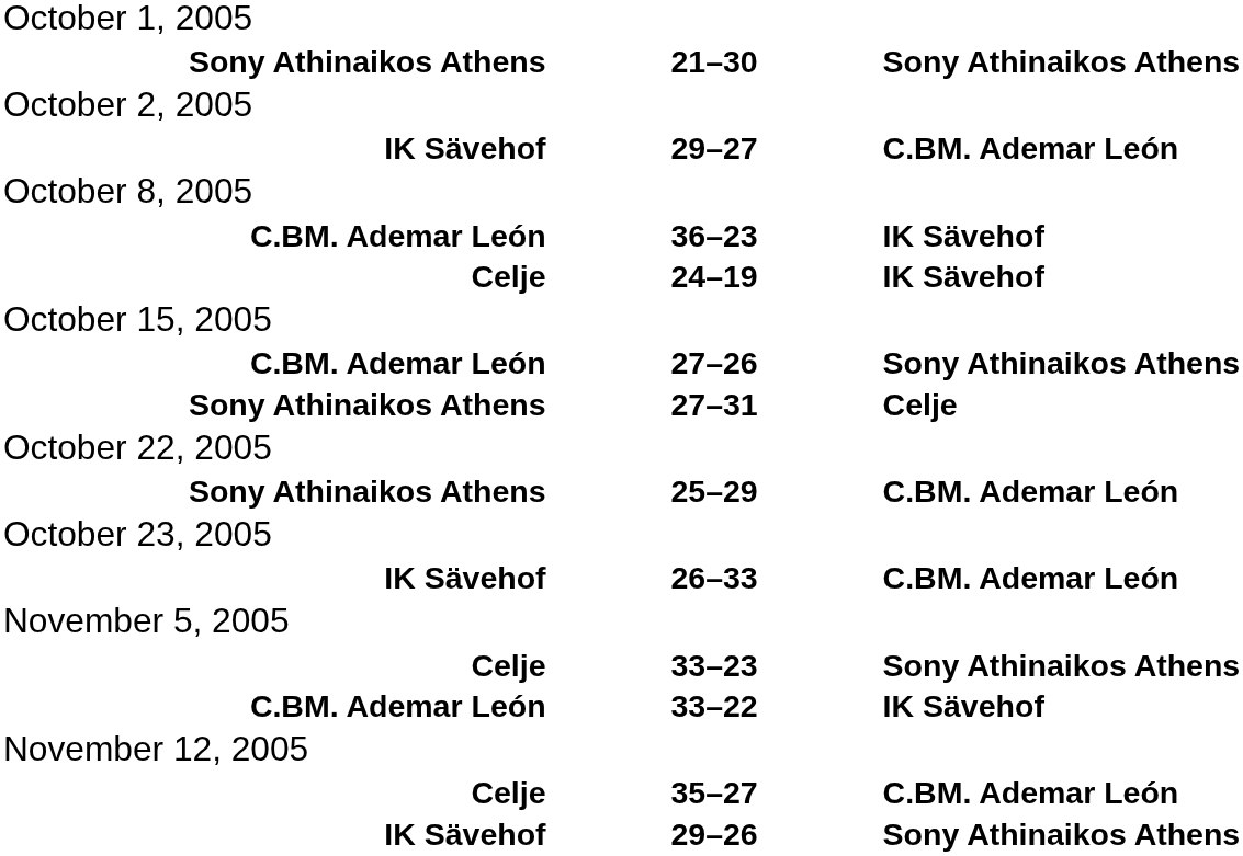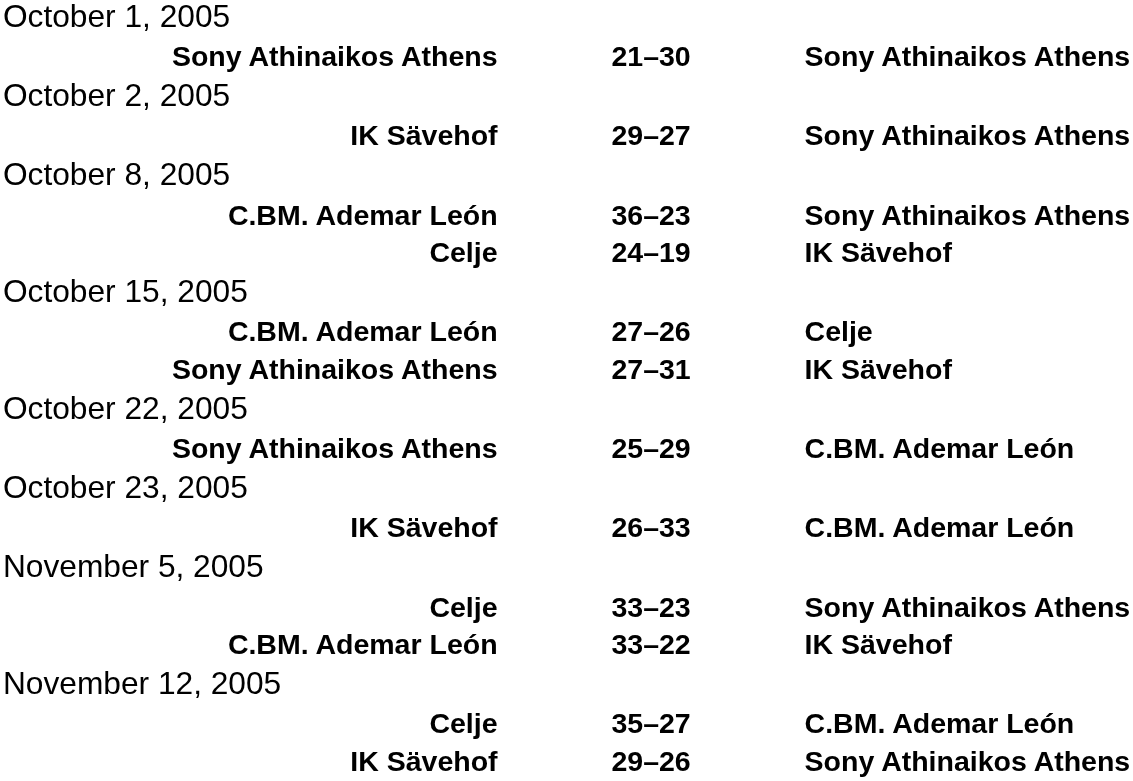 <table width=100% cellspacing=1>
 <tr>
 <th width=20%></th>
 <th width=12%></th>
 <th width=20%></th>
 <th></th>
 </tr>
 <tr>
 <td>October 1, 2005</td>
 </tr>
 <tr style=font-size:90%>
 <td align=right><strong>Sony Athinaikos Athens</strong></td>
 <td align=center><strong>21–30</strong></td>
 <td><strong>Sony Athinaikos Athens</strong></td>
 </tr>
 <tr>
 <td>October 2, 2005</td>
 </tr>
 <tr style=font-size:90%>
 <td align=right><strong>IK Sävehof</strong></td>
 <td align=center><strong>29–27</strong></td>
-<td><strong>C.BM. Ademar León</strong></td>
+<td><strong>Sony Athinaikos Athens</strong></td>
 </tr>
 <tr>
 <td>October 8, 2005</td>
 </tr>
 <tr style=font-size:90%>
 <td align=right><strong>C.BM. Ademar León</strong></td>
 <td align=center><strong>36–23</strong></td>
-<td><strong>IK Sävehof</strong></td>
+<td><strong>Sony Athinaikos Athens</strong></td>
 </tr>
 <tr style=font-size:90%>
 <td align=right><strong>Celje</strong></td>
 <td align=center><strong>24–19</strong></td>
 <td><strong>IK Sävehof</strong></td>
 </tr>
 <tr>
 <td>October 15, 2005</td>
 </tr>
 <tr style=font-size:90%>
 <td align=right><strong>C.BM. Ademar León</strong></td>
 <td align=center><strong>27–26</strong></td>
-<td><strong>Sony Athinaikos Athens</strong></td>
+<td><strong>Celje</strong></td>
 </tr>
 <tr style=font-size:90%>
 <td align=right><strong>Sony Athinaikos Athens</strong></td>
 <td align=center><strong>27–31</strong></td>
-<td><strong>Celje</strong></td>
+<td><strong>IK Sävehof</strong></td>
 </tr>
 <tr>
 <td>October 22, 2005</td>
 </tr>
 <tr style=font-size:90%>
 <td align=right><strong>Sony Athinaikos Athens</strong></td>
 <td align=center><strong>25–29</strong></td>
 <td><strong>C.BM. Ademar León</strong></td>
 </tr>
 <tr>
 <td>October 23, 2005</td>
 </tr>
 <tr style=font-size:90%>
 <td align=right><strong>IK Sävehof</strong></td>
 <td align=center><strong>26–33</strong></td>
 <td><strong>C.BM. Ademar León</strong></td>
 </tr>
 <tr>
 <td>November 5, 2005</td>
 </tr>
 <tr style=font-size:90%>
 <td align=right><strong>Celje</strong></td>
 <td align=center><strong>33–23</strong></td>
 <td><strong>Sony Athinaikos Athens</strong></td>
 </tr>
 <tr style=font-size:90%>
 <td align=right><strong>C.BM. Ademar León</strong></td>
 <td align=center><strong>33–22</strong></td>
 <td><strong>IK Sävehof</strong></td>
 </tr>
 <tr>
 <td>November 12, 2005</td>
 </tr>
 <tr style=font-size:90%>
 <td align=right><strong>Celje</strong></td>
 <td align=center><strong>35–27</strong></td>
 <td><strong>C.BM. Ademar León</strong></td>
 </tr>
 <tr style=font-size:90%>
 <td align=right><strong>IK Sävehof</strong></td>
 <td align=center><strong>29–26</strong></td>
 <td><strong>Sony Athinaikos Athens</strong></td>
 </tr>
 </table>
